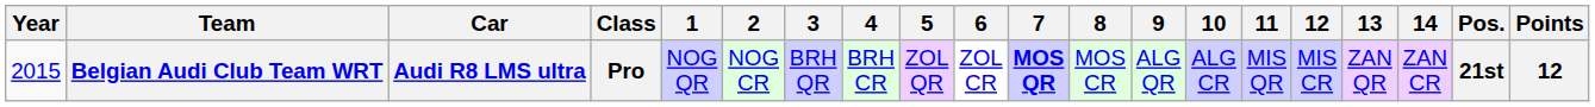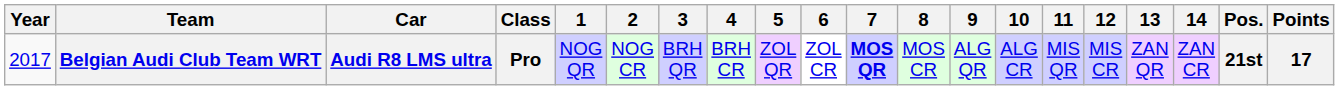 <table class="wikitable" border="1" style="text-align:center; font-size:85%;">
 <tr>
 <th>Year</th>
 <th>Team</th>
 <th>Car</th>
 <th>Class</th>
 <th>1</th>
 <th>2</th>
 <th>3</th>
 <th>4</th>
 <th>5</th>
 <th>6</th>
 <th>7</th>
 <th>8</th>
 <th>9</th>
 <th>10</th>
 <th>11</th>
 <th>12</th>
 <th>13</th>
 <th>14</th>
 <th>Pos.</th>
 <th>Points</th>
 </tr>
 <tr>
-<td><a href='#'>2015</a></td>
+<td><a href='#'>2017</a></td>
 <th nowrap><a href='#'>Belgian Audi Club Team WRT</a></th>
 <th nowrap><a href='#'>Audi R8 LMS ultra</a></th>
 <th>Pro</th>
 <td style="background:#CFCFFF;"><a href='#'>NOG<br>QR</a><br></td>
 <td style="background:#DFFFDF;"><a href='#'>NOG<br>CR</a><br></td>
 <td style="background:#CFCFFF;"><a href='#'>BRH<br>QR</a><br></td>
 <td style="background:#DFFFDF;"><a href='#'>BRH<br>CR</a><br></td>
 <td style="background:#EFCFFF;"><a href='#'>ZOL<br>QR</a><br></td>
 <td style="background:#FFFFFF;"><a href='#'>ZOL<br>CR</a><br></td>
 <td style="background:#CFCFFF;"><strong><a href='#'>MOS<br>QR</a><br></strong></td>
 <td style="background:#DFFFDF;"><a href='#'>MOS<br>CR</a><br></td>
 <td style="background:#DFFFDF;"><a href='#'>ALG<br>QR</a><br></td>
 <td style="background:#CFCFFF;"><a href='#'>ALG<br>CR</a><br></td>
 <td style="background:#CFCFFF;"><a href='#'>MIS<br>QR</a><br></td>
 <td style="background:#CFCFFF;"><a href='#'>MIS<br>CR</a><br></td>
 <td style="background:#EFCFFF;"><a href='#'>ZAN<br>QR</a><br></td>
 <td style="background:#EFCFFF;"><a href='#'>ZAN<br>CR</a><br></td>
 <th>21st</th>
-<th>12</th>
+<th>17</th>
 </tr>
 </table>
